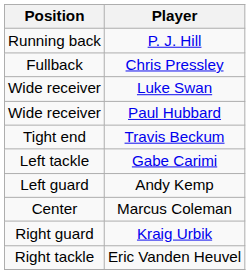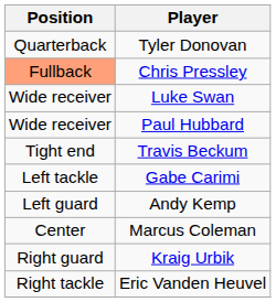 <table class="wikitable" style="text-align: center;">
 <tr>
 <th>Position</th>
 <th>Player</th>
 </tr>
 <tr>
-<td>Running back</td>
-<td><a href='#'>P. J. Hill</a></td>
+<td>Quarterback</td>
+<td>Tyler Donovan</td>
 </tr>
 <tr>
-<td>Fullback</td>
+<td style="background: lightsalmon;">Fullback</td>
 <td><a href='#'>Chris Pressley</a></td>
 </tr>
 <tr>
 <td>Wide receiver</td>
 <td><a href='#'>Luke Swan</a></td>
 </tr>
 <tr>
 <td>Wide receiver</td>
 <td><a href='#'>Paul Hubbard</a></td>
 </tr>
 <tr>
 <td>Tight end</td>
 <td><a href='#'>Travis Beckum</a></td>
 </tr>
 <tr>
 <td>Left tackle</td>
 <td><a href='#'>Gabe Carimi</a></td>
 </tr>
 <tr>
 <td>Left guard</td>
 <td>Andy Kemp</td>
 </tr>
 <tr>
 <td>Center</td>
 <td>Marcus Coleman</td>
 </tr>
 <tr>
 <td>Right guard</td>
 <td><a href='#'>Kraig Urbik</a></td>
 </tr>
 <tr>
 <td>Right tackle</td>
 <td>Eric Vanden Heuvel</td>
 </tr>
 <tr>
 </tr>
 </table>
